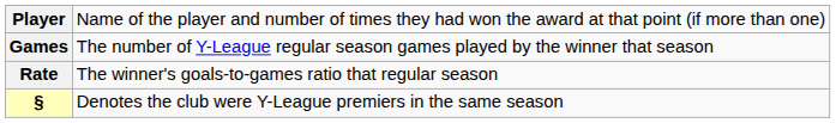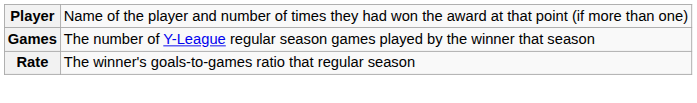 <table class="wikitable plainrowheaders">
 <tr>
 <th scope="row"><strong>Player </strong></th>
 <td>Name of the player and number of times they had won the award at that point (if more than one)</td>
 </tr>
 <tr>
 <th scope="row" style="text-align:center"><strong>Games</strong></th>
 <td>The number of <a href='#'>Y-League</a> regular season games played by the winner that season</td>
 </tr>
 <tr>
 <th scope="row" style="text-align:center"><strong>Rate</strong></th>
 <td>The winner's goals-to-games ratio that regular season</td>
 </tr>
-<tr>
-<th scope="row" style="text-align:center; background:#ffb">§</th>
-<td>Denotes the club were Y-League premiers in the same season</td>
-</tr>
 </table>
